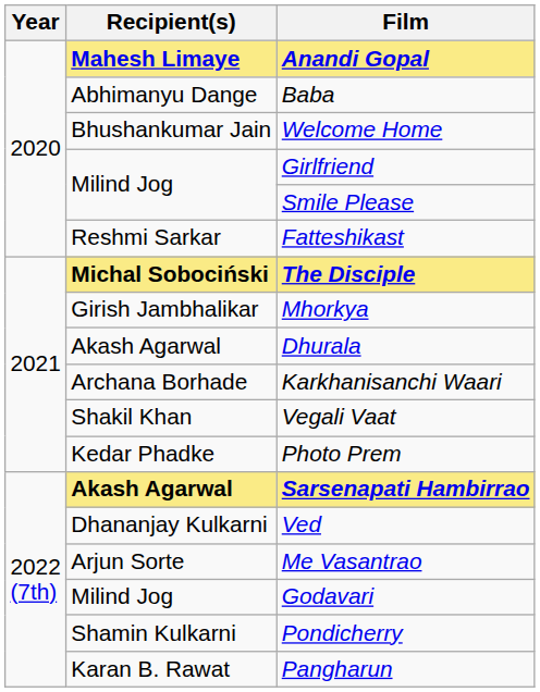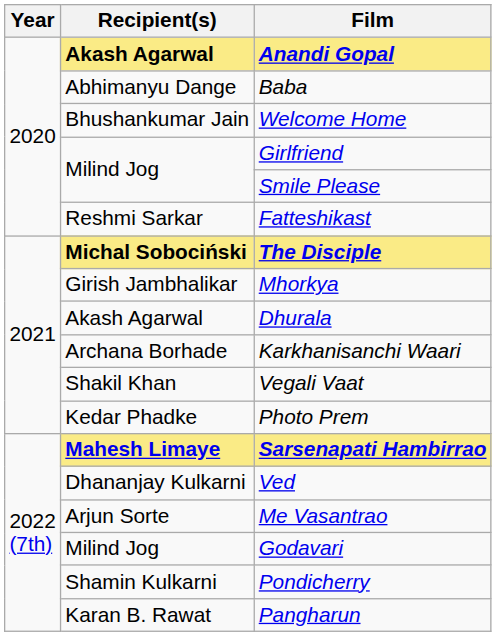 <table class="wikitable">
 <tr>
 <th>Year</th>
 <th>Recipient(s)</th>
 <th>Film</th>
 </tr>
 <tr>
 <td rowspan="6">2020</td>
-<td style="background:#FAEB86;"><strong><a href='#'>Mahesh Limaye</a></strong></td>
+<td style="background:#FAEB86;"><strong>Akash Agarwal</strong></td>
 <td style="background:#FAEB86;"><strong><em><a href='#'>Anandi Gopal</a></em></strong></td>
 </tr>
 <tr>
 <td>Abhimanyu Dange</td>
 <td><em>Baba</em></td>
 </tr>
 <tr>
 <td>Bhushankumar Jain</td>
 <td><em><a href='#'>Welcome Home</a></em></td>
 </tr>
 <tr>
 <td rowspan="2">Milind Jog</td>
 <td><a href='#'><em>Girlfriend</em></a></td>
 </tr>
 <tr>
 <td><a href='#'><em>Smile Please</em></a></td>
 </tr>
 <tr>
 <td>Reshmi Sarkar</td>
 <td><em><a href='#'>Fatteshikast</a></em></td>
 </tr>
 <tr>
 <td rowspan="6">2021</td>
 <td style="background:#FAEB86;"><strong>Michal Sobociński</strong></td>
 <td style="background:#FAEB86;"><a href='#'><strong><em>The Disciple</em></strong></a></td>
 </tr>
 <tr>
 <td>Girish Jambhalikar</td>
 <td><em><a href='#'>Mhorkya</a></em></td>
 </tr>
 <tr>
 <td>Akash Agarwal</td>
 <td><em><a href='#'>Dhurala</a></em></td>
 </tr>
 <tr>
 <td>Archana Borhade</td>
 <td><em>Karkhanisanchi Waari</em></td>
 </tr>
 <tr>
 <td>Shakil Khan</td>
 <td><em>Vegali Vaat</em></td>
 </tr>
 <tr>
 <td>Kedar Phadke</td>
 <td><em>Photo Prem</em></td>
 </tr>
 <tr>
 <td rowspan="6">2022<br><a href='#'>(7th)</a></td>
-<td style="background:#FAEB86;"><strong>Akash Agarwal</strong></td>
+<td style="background:#FAEB86;"><strong><a href='#'>Mahesh Limaye</a></strong></td>
 <td style="background:#FAEB86;"><strong><em><a href='#'>Sarsenapati Hambirrao</a></em></strong></td>
 </tr>
 <tr>
 <td>Dhananjay Kulkarni</td>
 <td><em><a href='#'>Ved</a></em></td>
 </tr>
 <tr>
 <td>Arjun Sorte</td>
 <td><em><a href='#'>Me Vasantrao</a></em></td>
 </tr>
 <tr>
 <td>Milind Jog</td>
 <td><em><a href='#'>Godavari</a></em></td>
 </tr>
 <tr>
 <td>Shamin Kulkarni</td>
 <td><em><a href='#'>Pondicherry</a></em></td>
 </tr>
 <tr>
 <td>Karan B. Rawat</td>
 <td><a href='#'><em>Pangharun</em></a></td>
 </tr>
 </table>
